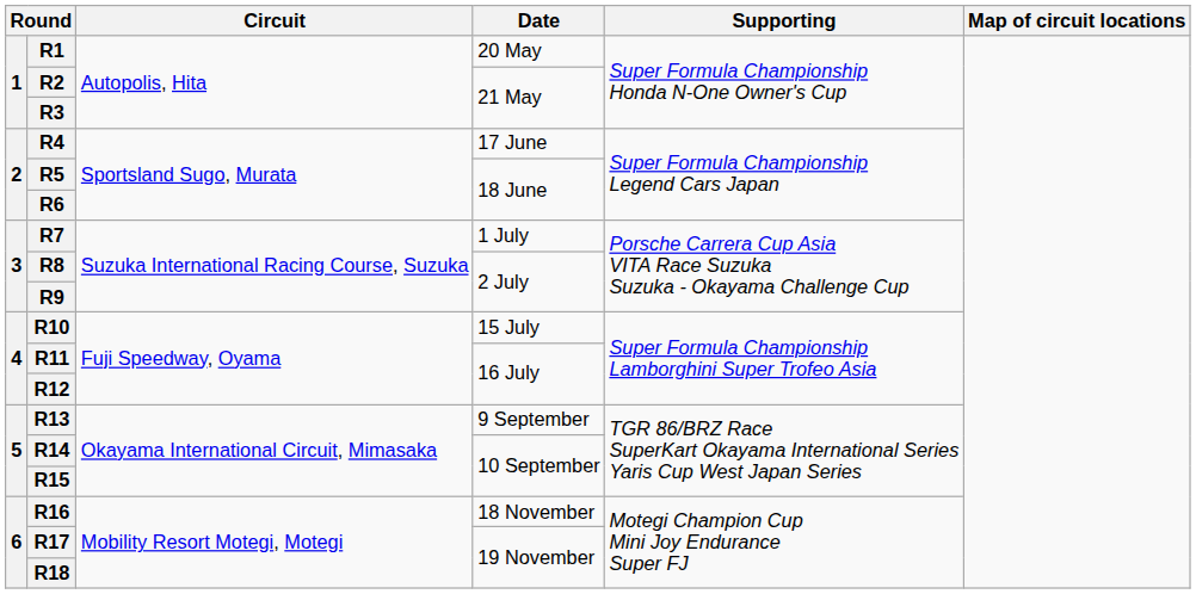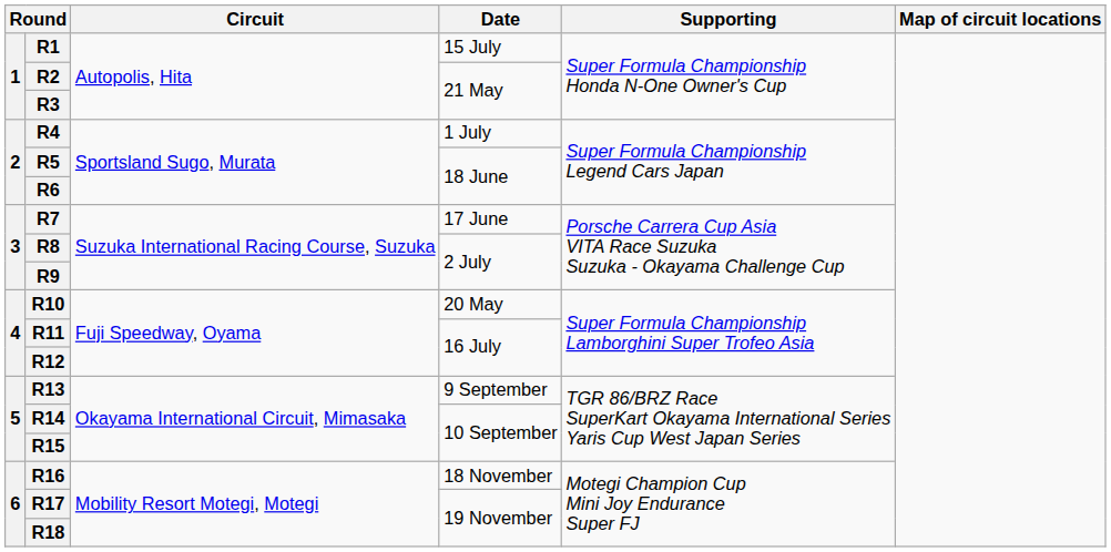 <table class="wikitable" style="font-size:85%;">
 <tr>
 <th colspan="2">Round</th>
 <th>Circuit</th>
 <th>Date</th>
 <th>Supporting</th>
 <th>Map of circuit locations</th>
 </tr>
 <tr>
 <th rowspan=3>1</th>
 <th>R1</th>
 <td rowspan="3"><a href='#'>Autopolis</a>, <a href='#'>Hita</a></td>
-<td>20 May</td>
+<td>15 July</td>
 <td rowspan="3"><em><a href='#'>Super Formula Championship</a><br>Honda N-One Owner's Cup</em></td>
 <td rowspan="18"></td>
 </tr>
 <tr>
 <th>R2</th>
 <td rowspan="2">21 May</td>
 </tr>
 <tr>
 <th>R3</th>
 </tr>
 <tr>
 <th rowspan=3>2</th>
 <th>R4</th>
 <td rowspan="3"><a href='#'>Sportsland Sugo</a>, <a href='#'>Murata</a></td>
-<td>17 June</td>
+<td>1 July</td>
 <td rowspan="3"><em><a href='#'>Super Formula Championship</a><br>Legend Cars Japan</em></td>
 </tr>
 <tr>
 <th>R5</th>
 <td rowspan="2">18 June</td>
 </tr>
 <tr>
 <th>R6</th>
 </tr>
 <tr>
 <th rowspan=3>3</th>
 <th>R7</th>
 <td rowspan="3"><a href='#'>Suzuka International Racing Course</a>, <a href='#'>Suzuka</a></td>
-<td>1 July</td>
+<td>17 June</td>
 <td rowspan="3"><em><a href='#'>Porsche Carrera Cup Asia</a><br>VITA Race Suzuka<br>Suzuka - Okayama Challenge Cup</em></td>
 </tr>
 <tr>
 <th>R8</th>
 <td rowspan="2">2 July</td>
 </tr>
 <tr>
 <th>R9</th>
 </tr>
 <tr>
 <th rowspan=3>4</th>
 <th>R10</th>
 <td rowspan="3"><a href='#'>Fuji Speedway</a>, <a href='#'>Oyama</a></td>
-<td>15 July</td>
+<td>20 May</td>
 <td rowspan="3"><em><a href='#'>Super Formula Championship</a><br><a href='#'>Lamborghini Super Trofeo Asia</a></em></td>
 </tr>
 <tr>
 <th>R11</th>
 <td rowspan="2">16 July</td>
 </tr>
 <tr>
 <th>R12</th>
 </tr>
 <tr>
 <th rowspan=3>5</th>
 <th>R13</th>
 <td rowspan="3"><a href='#'>Okayama International Circuit</a>, <a href='#'>Mimasaka</a></td>
 <td>9 September</td>
 <td rowspan="3"><em>TGR 86/BRZ Race<br>SuperKart Okayama International Series<br>Yaris Cup West Japan Series</em></td>
 </tr>
 <tr>
 <th>R14</th>
 <td rowspan="2">10 September</td>
 </tr>
 <tr>
 <th>R15</th>
 </tr>
 <tr>
 <th rowspan=3>6</th>
 <th>R16</th>
 <td rowspan="3"><a href='#'>Mobility Resort Motegi</a>, <a href='#'>Motegi</a></td>
 <td>18 November</td>
 <td rowspan="3"><em>Motegi Champion Cup<br>Mini Joy Endurance<br>Super FJ</em></td>
 </tr>
 <tr>
 <th>R17</th>
 <td rowspan="2">19 November</td>
 </tr>
 <tr>
 <th>R18</th>
 </tr>
 </table>
